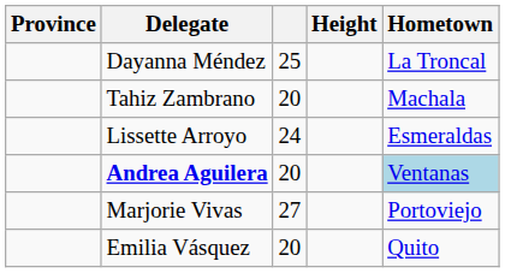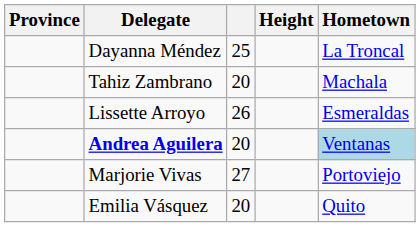 <table class="sortable wikitable"  style="font-size: 95%;">
 <tr>
 <th>Province</th>
 <th>Delegate</th>
 <th></th>
 <th>Height</th>
 <th>Hometown</th>
 </tr>
 <tr>
 <td><strong></strong></td>
 <td>Dayanna Méndez</td>
 <td>25</td>
 <td></td>
 <td><a href='#'>La Troncal</a></td>
 </tr>
 <tr>
 <td><strong></strong></td>
 <td>Tahiz Zambrano</td>
 <td>20</td>
 <td></td>
 <td><a href='#'>Machala</a></td>
 </tr>
 <tr>
 <td><strong></strong></td>
 <td>Lissette Arroyo</td>
-<td>24</td>
+<td>26</td>
 <td></td>
 <td><a href='#'>Esmeraldas</a></td>
 </tr>
 <tr>
 <td><strong></strong></td>
 <td><strong><a href='#'>Andrea Aguilera</a></strong></td>
 <td>20</td>
 <td></td>
 <td style="background: lightblue;"><a href='#'>Ventanas</a></td>
 </tr>
 <tr>
 <td><strong></strong></td>
 <td>Marjorie Vivas</td>
 <td>27</td>
 <td></td>
 <td><a href='#'>Portoviejo</a></td>
 </tr>
 <tr>
 <td><strong></strong></td>
 <td>Emilia Vásquez</td>
 <td>20</td>
 <td></td>
 <td><a href='#'>Quito</a></td>
 </tr>
 </table>
